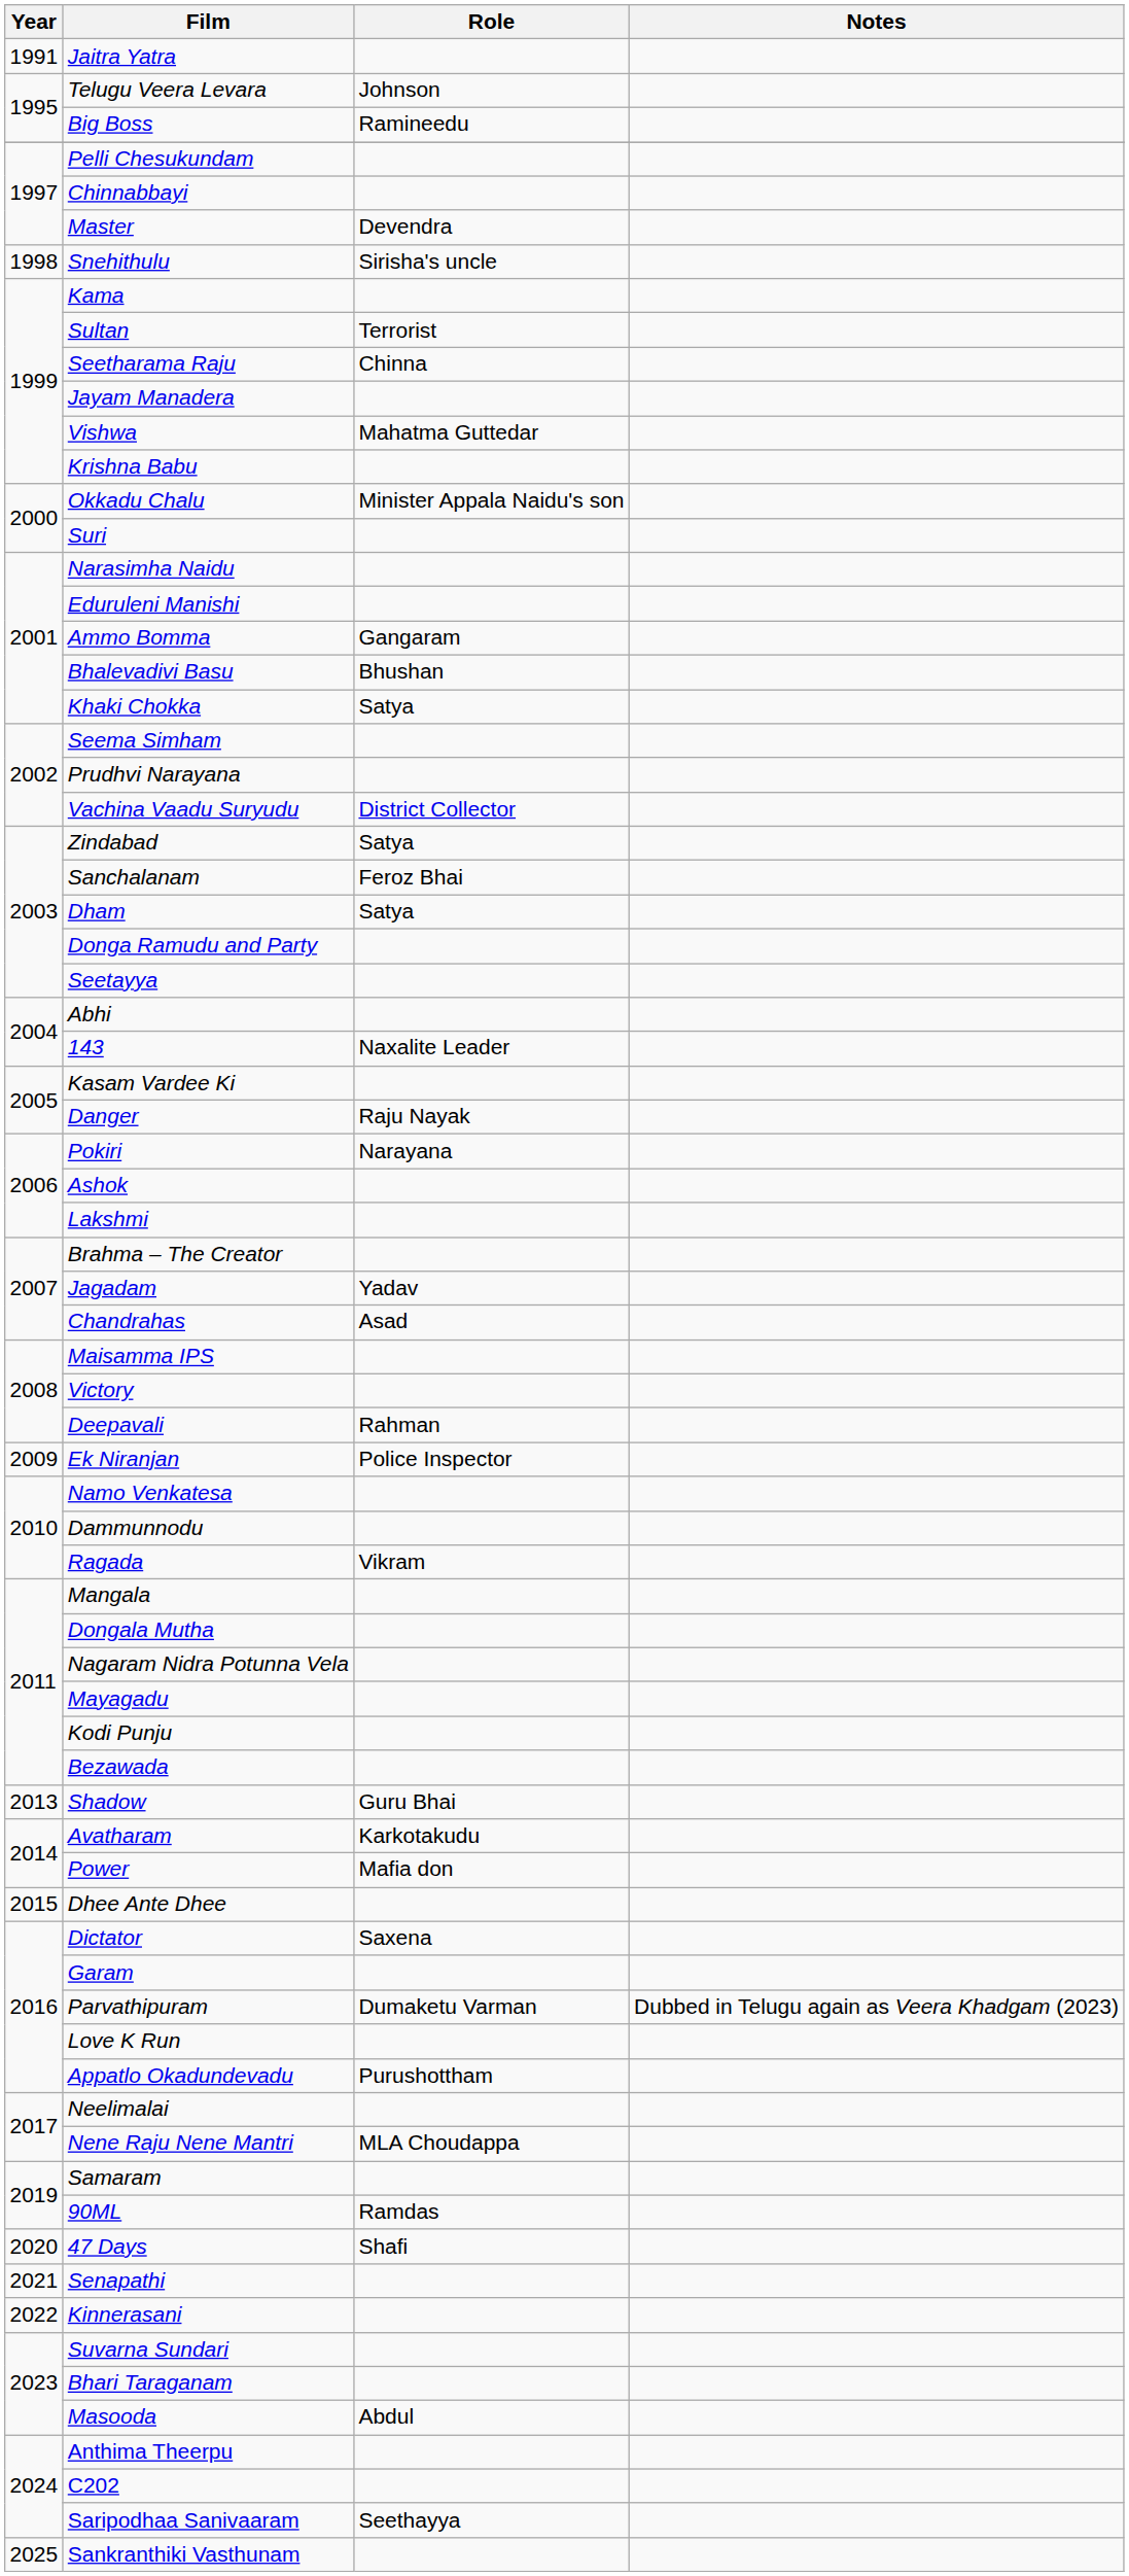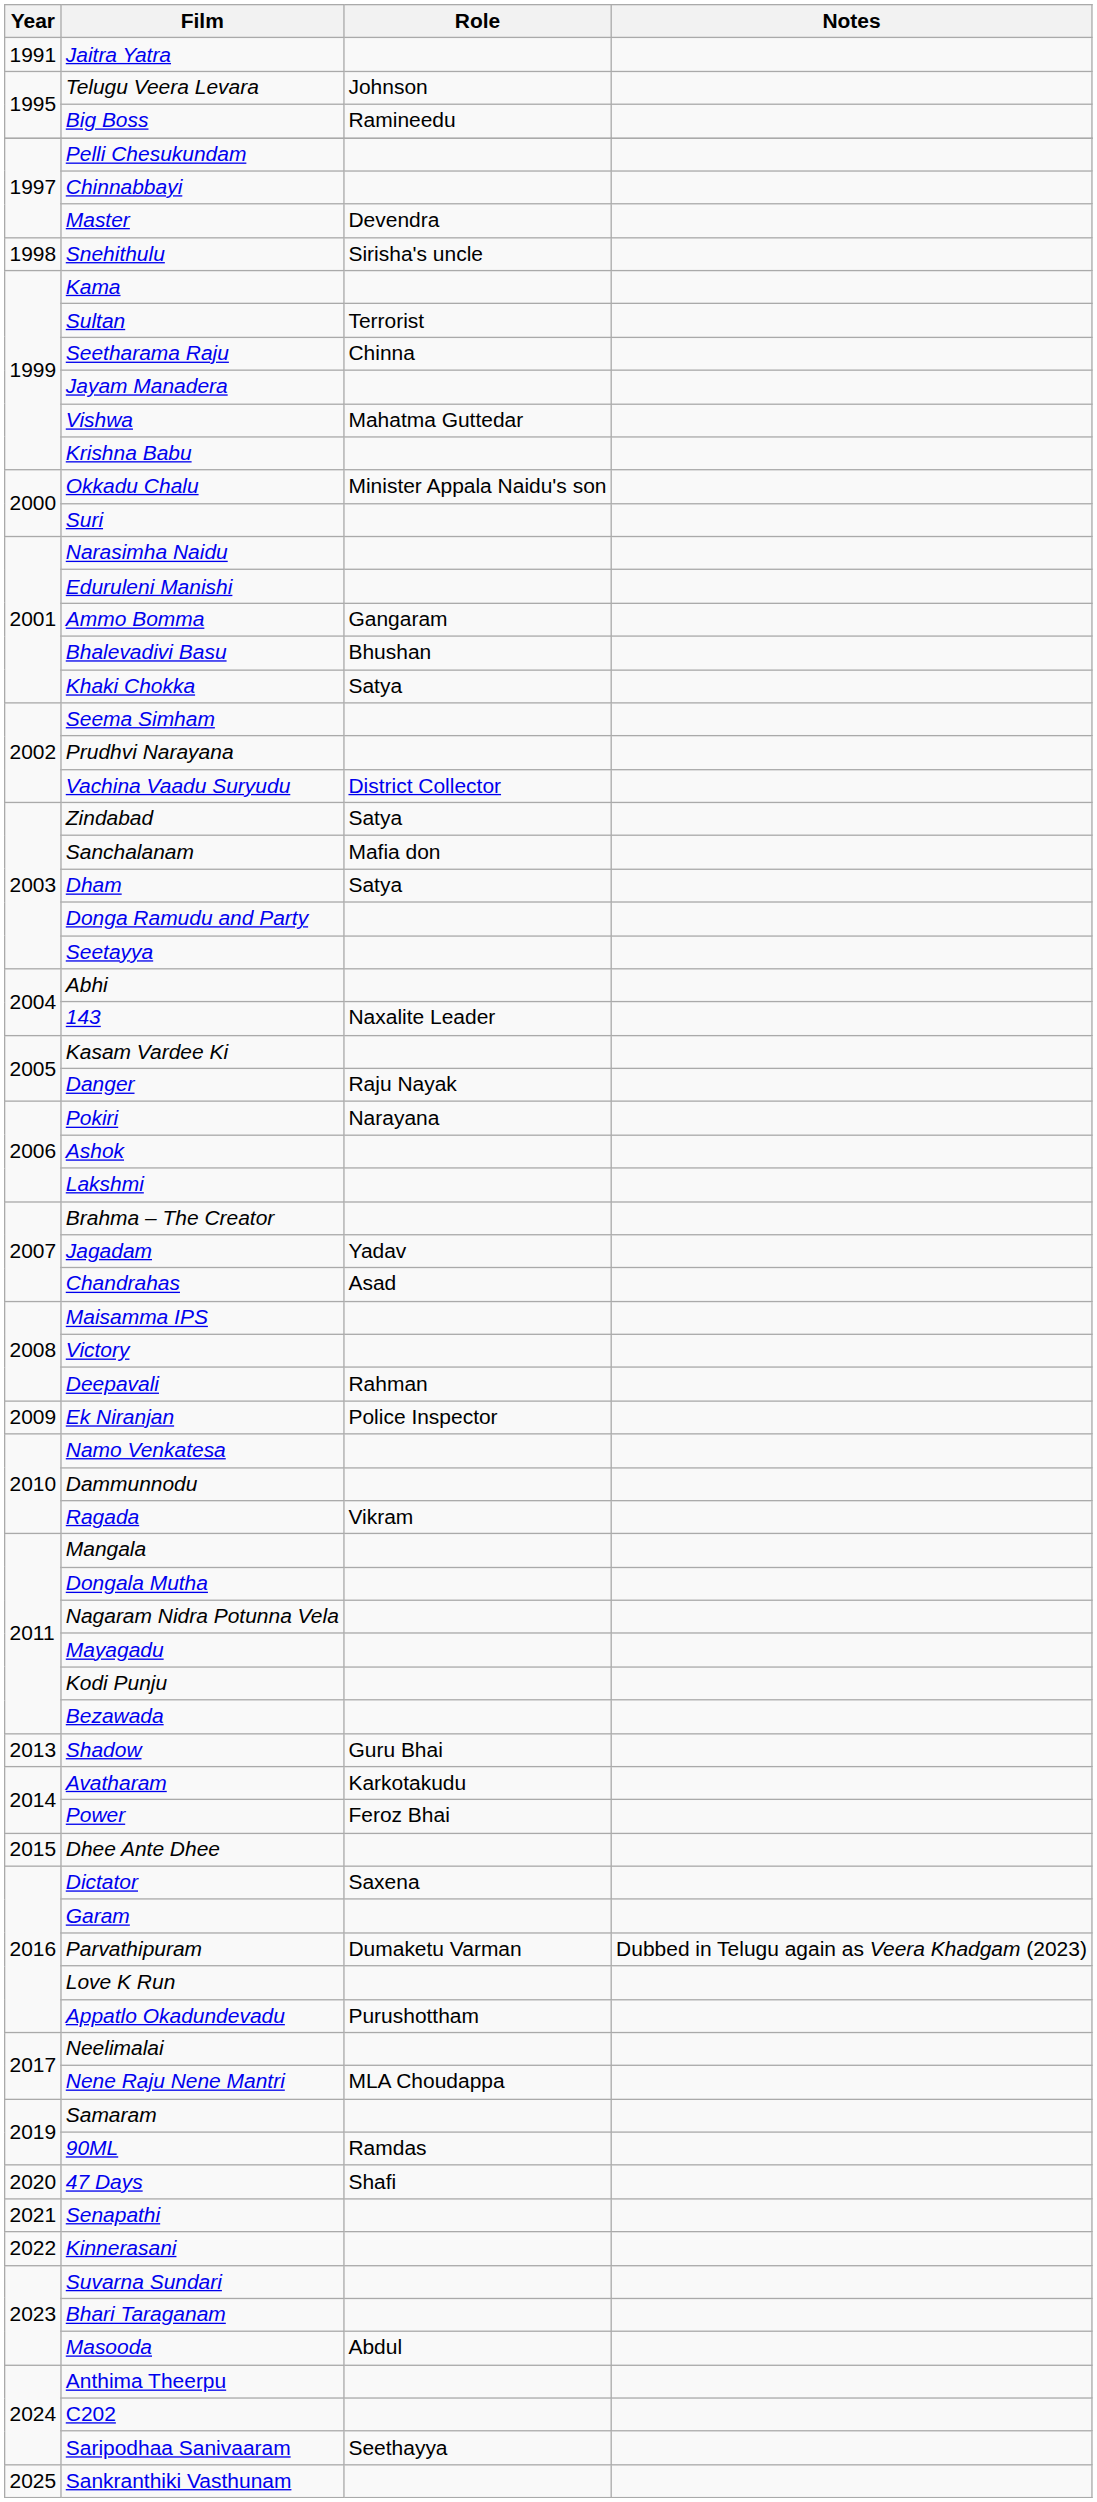 <table class="wikitable sortable">
 <tr>
 <th>Year</th>
 <th>Film</th>
 <th>Role</th>
 <th>Notes</th>
 </tr>
 <tr>
 <td>1991</td>
 <td><em><a href='#'>Jaitra Yatra</a></em></td>
 <td></td>
 <td></td>
 </tr>
 <tr>
 <td rowspan="2">1995</td>
 <td><em>Telugu Veera Levara</em></td>
 <td>Johnson</td>
 <td></td>
 </tr>
 <tr>
 <td><em><a href='#'>Big Boss</a></em></td>
 <td>Ramineedu</td>
 <td></td>
 </tr>
 <tr>
 </tr>
 <tr>
 <td rowspan="3">1997</td>
 <td><em><a href='#'>Pelli Chesukundam</a></em></td>
 <td></td>
 <td></td>
 </tr>
 <tr>
 <td><em><a href='#'>Chinnabbayi</a></em></td>
 <td></td>
 <td></td>
 </tr>
 <tr>
 <td><em><a href='#'>Master</a></em></td>
 <td>Devendra</td>
 <td></td>
 </tr>
 <tr>
 <td>1998</td>
 <td><em><a href='#'>Snehithulu</a></em></td>
 <td>Sirisha's uncle</td>
 <td></td>
 </tr>
 <tr>
 <td rowspan="6">1999</td>
 <td><em><a href='#'>Kama</a></em></td>
 <td></td>
 <td></td>
 </tr>
 <tr>
 <td><em><a href='#'>Sultan</a></em></td>
 <td>Terrorist</td>
 <td></td>
 </tr>
 <tr>
 <td><em><a href='#'>Seetharama Raju</a></em></td>
 <td>Chinna</td>
 <td></td>
 </tr>
 <tr>
 <td><em><a href='#'>Jayam Manadera</a></em></td>
 <td></td>
 <td></td>
 </tr>
 <tr>
 <td><a href='#'><em>Vishwa</em></a></td>
 <td>Mahatma Guttedar</td>
 <td></td>
 </tr>
 <tr>
 <td><em><a href='#'>Krishna Babu</a></em></td>
 <td></td>
 <td></td>
 </tr>
 <tr>
 <td rowspan="2">2000</td>
 <td><em><a href='#'>Okkadu Chalu</a></em></td>
 <td>Minister Appala Naidu's son</td>
 <td></td>
 </tr>
 <tr>
 <td><em><a href='#'>Suri</a></em></td>
 <td></td>
 <td></td>
 </tr>
 <tr>
 <td rowspan="5">2001</td>
 <td><em><a href='#'>Narasimha Naidu</a></em></td>
 <td></td>
 <td></td>
 </tr>
 <tr>
 <td><em><a href='#'>Eduruleni Manishi</a></em></td>
 <td></td>
 <td></td>
 </tr>
 <tr>
 <td><em><a href='#'>Ammo Bomma</a></em></td>
 <td>Gangaram</td>
 <td></td>
 </tr>
 <tr>
 <td><em><a href='#'>Bhalevadivi Basu</a></em></td>
 <td>Bhushan</td>
 <td></td>
 </tr>
 <tr>
 <td><em><a href='#'>Khaki Chokka</a></em></td>
 <td>Satya</td>
 <td></td>
 </tr>
 <tr>
 <td rowspan="3">2002</td>
 <td><em><a href='#'>Seema Simham</a></em></td>
 <td></td>
 <td></td>
 </tr>
 <tr>
 <td><em>Prudhvi Narayana</em></td>
 <td></td>
 <td></td>
 </tr>
 <tr>
 <td><em><a href='#'>Vachina Vaadu Suryudu</a></em></td>
 <td><a href='#'>District Collector</a></td>
 <td></td>
 </tr>
 <tr>
 <td rowspan="5">2003</td>
 <td><em>Zindabad</em></td>
 <td>Satya</td>
 <td></td>
 </tr>
 <tr>
 <td><em>Sanchalanam</em></td>
-<td>Feroz Bhai</td>
+<td>Mafia don</td>
 <td></td>
 </tr>
 <tr>
 <td><em><a href='#'>Dham</a></em></td>
 <td>Satya</td>
 <td></td>
 </tr>
 <tr>
 <td><em><a href='#'>Donga Ramudu and Party</a></em></td>
 <td></td>
 <td></td>
 </tr>
 <tr>
 <td><em><a href='#'>Seetayya</a></em></td>
 <td></td>
 <td></td>
 </tr>
 <tr>
 <td rowspan="2">2004</td>
 <td><em>Abhi</em></td>
 <td></td>
 <td></td>
 </tr>
 <tr>
 <td><em><a href='#'>143</a></em></td>
 <td>Naxalite Leader</td>
 <td></td>
 </tr>
 <tr>
 <td rowspan="2">2005</td>
 <td><em>Kasam Vardee Ki</em></td>
 <td></td>
 <td></td>
 </tr>
 <tr>
 <td><em><a href='#'>Danger</a></em></td>
 <td>Raju Nayak</td>
 <td></td>
 </tr>
 <tr>
 <td rowspan="3">2006</td>
 <td><em><a href='#'>Pokiri</a></em></td>
 <td>Narayana</td>
 <td></td>
 </tr>
 <tr>
 <td><em><a href='#'>Ashok</a></em></td>
 <td></td>
 <td></td>
 </tr>
 <tr>
 <td><em><a href='#'>Lakshmi</a></em></td>
 <td></td>
 <td></td>
 </tr>
 <tr>
 <td rowspan="3">2007</td>
 <td><em>Brahma – The Creator</em></td>
 <td></td>
 <td></td>
 </tr>
 <tr>
 <td><em><a href='#'>Jagadam</a></em></td>
 <td>Yadav</td>
 <td></td>
 </tr>
 <tr>
 <td><em><a href='#'>Chandrahas</a></em></td>
 <td>Asad</td>
 <td></td>
 </tr>
 <tr>
 <td rowspan="3">2008</td>
 <td><em><a href='#'>Maisamma IPS</a></em></td>
 <td></td>
 <td></td>
 </tr>
 <tr>
 <td><em><a href='#'>Victory</a></em></td>
 <td></td>
 <td></td>
 </tr>
 <tr>
 <td><em><a href='#'>Deepavali</a></em></td>
 <td>Rahman</td>
 <td></td>
 </tr>
 <tr>
 <td>2009</td>
 <td><em><a href='#'>Ek Niranjan</a></em></td>
 <td>Police Inspector</td>
 <td></td>
 </tr>
 <tr>
 <td rowspan="3">2010</td>
 <td><em><a href='#'>Namo Venkatesa</a></em></td>
 <td></td>
 <td></td>
 </tr>
 <tr>
 <td><em>Dammunnodu</em></td>
 <td></td>
 <td></td>
 </tr>
 <tr>
 <td><em><a href='#'>Ragada</a></em></td>
 <td>Vikram</td>
 <td></td>
 </tr>
 <tr>
 <td rowspan="6">2011</td>
 <td><em>Mangala</em></td>
 <td></td>
 <td></td>
 </tr>
 <tr>
 <td><em><a href='#'>Dongala Mutha</a></em></td>
 <td></td>
 <td></td>
 </tr>
 <tr>
 <td><em>Nagaram Nidra Potunna Vela</em></td>
 <td></td>
 <td></td>
 </tr>
 <tr>
 <td><em><a href='#'>Mayagadu</a></em></td>
 <td></td>
 <td></td>
 </tr>
 <tr>
 <td><em>Kodi Punju</em></td>
 <td></td>
 <td></td>
 </tr>
 <tr>
 <td><em><a href='#'>Bezawada</a></em></td>
 <td></td>
 <td></td>
 </tr>
 <tr>
 <td>2013</td>
 <td><em><a href='#'>Shadow</a></em></td>
 <td>Guru Bhai</td>
 <td></td>
 </tr>
 <tr>
 <td rowspan="2">2014</td>
 <td><em><a href='#'>Avatharam</a></em></td>
 <td>Karkotakudu</td>
 <td></td>
 </tr>
 <tr>
 <td><em><a href='#'>Power</a></em></td>
-<td>Mafia don</td>
+<td>Feroz Bhai</td>
 <td></td>
 </tr>
 <tr>
 <td>2015</td>
 <td><em>Dhee Ante Dhee</em></td>
 <td></td>
 <td></td>
 </tr>
 <tr>
 <td rowspan="5">2016</td>
 <td><em><a href='#'>Dictator</a></em></td>
 <td>Saxena</td>
 <td></td>
 </tr>
 <tr>
 <td><em><a href='#'>Garam</a></em></td>
 <td></td>
 <td></td>
 </tr>
 <tr>
 <td><em>Parvathipuram</em></td>
 <td>Dumaketu Varman</td>
 <td>Dubbed in Telugu again as <em>Veera Khadgam</em> (2023)</td>
 </tr>
 <tr>
 <td><em>Love K Run</em></td>
 <td></td>
 <td></td>
 </tr>
 <tr>
 <td><em><a href='#'>Appatlo Okadundevadu</a></em></td>
 <td>Purushottham</td>
 <td></td>
 </tr>
 <tr>
 <td rowspan="2">2017</td>
 <td><em>Neelimalai</em></td>
 <td></td>
 <td></td>
 </tr>
 <tr>
 <td><em><a href='#'>Nene Raju Nene Mantri</a></em></td>
 <td>MLA Choudappa</td>
 <td></td>
 </tr>
 <tr>
 <td rowspan="2">2019</td>
 <td><em>Samaram</em></td>
 <td></td>
 <td></td>
 </tr>
 <tr>
 <td><em><a href='#'>90ML</a></em></td>
 <td>Ramdas</td>
 <td></td>
 </tr>
 <tr>
 <td>2020</td>
 <td><em><a href='#'>47 Days</a></em></td>
 <td>Shafi</td>
 <td></td>
 </tr>
 <tr>
 <td>2021</td>
 <td><em><a href='#'>Senapathi</a></em></td>
 <td></td>
 <td></td>
 </tr>
 <tr>
 <td>2022</td>
 <td><a href='#'><em>Kinnerasani</em></a></td>
 <td></td>
 <td></td>
 </tr>
 <tr>
 <td rowspan="3">2023</td>
 <td><em><a href='#'>Suvarna Sundari</a></em></td>
 <td></td>
 <td></td>
 </tr>
 <tr>
 <td><em><a href='#'>Bhari Taraganam</a></em></td>
 <td></td>
 <td></td>
 </tr>
 <tr>
 <td><em><a href='#'>Masooda</a></td>
 <td>Abdul</td>
 <td></td>
 </tr>
 <tr>
 <td rowspan="3">2024</td>
 <td></em><a href='#'>Anthima Theerpu</a><em></td>
 <td></td>
 <td></td>
 </tr>
 <tr>
 <td></em><a href='#'>C202</a><em></td>
 <td></td>
 <td></td>
 </tr>
 <tr>
 <td></em><a href='#'>Saripodhaa Sanivaaram</a><em></td>
 <td>Seethayya</td>
 <td></td>
 </tr>
 <tr>
 <td>2025</td>
 <td></em><a href='#'>Sankranthiki Vasthunam</a><em></td>
 <td></td>
 <td></td>
 </tr>
 </table>
